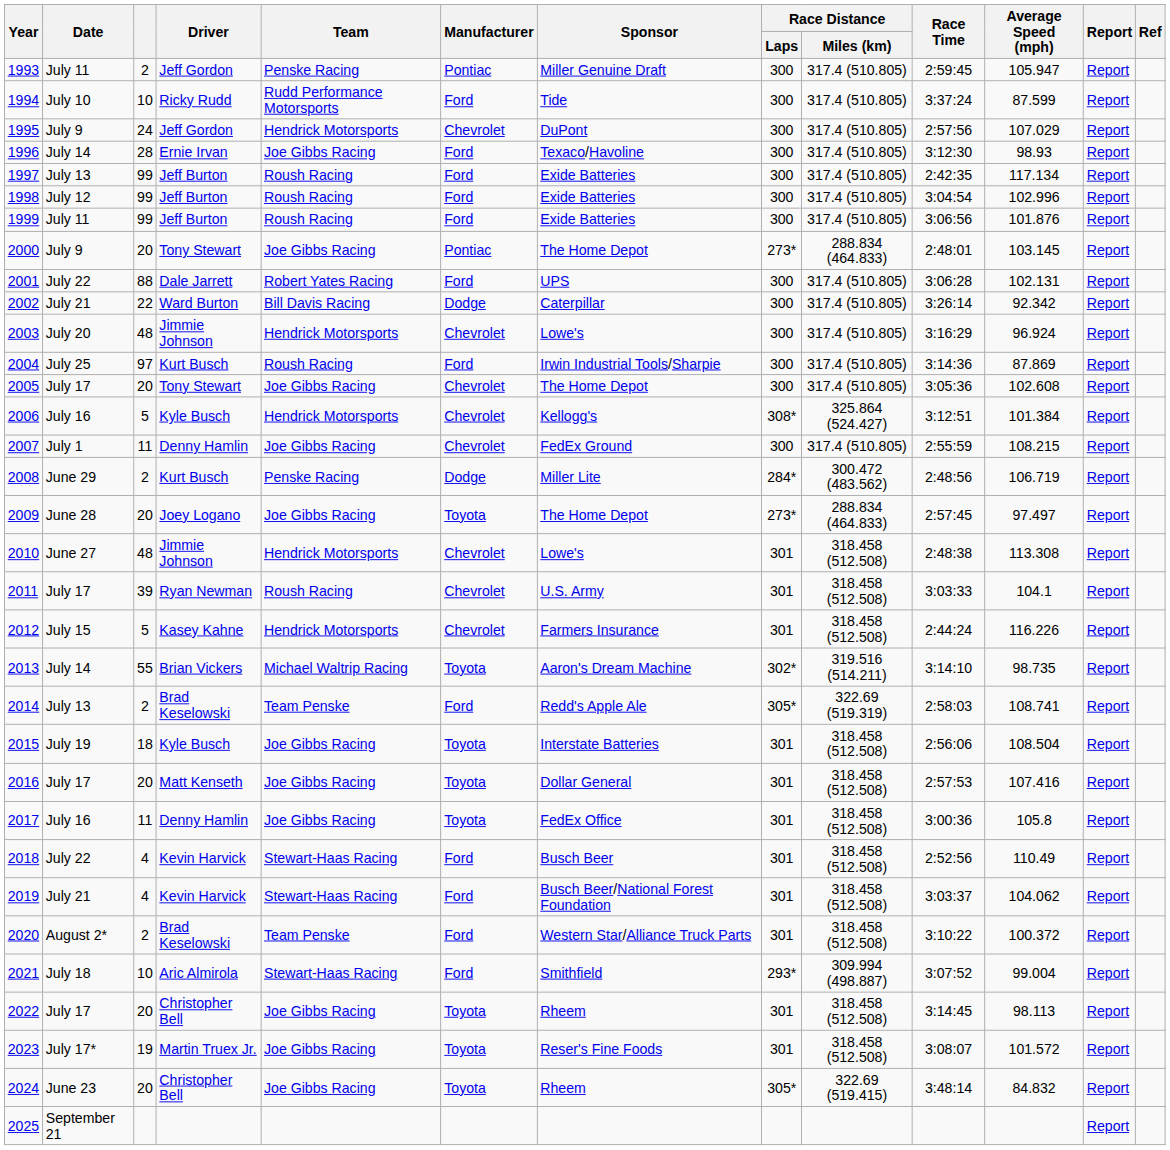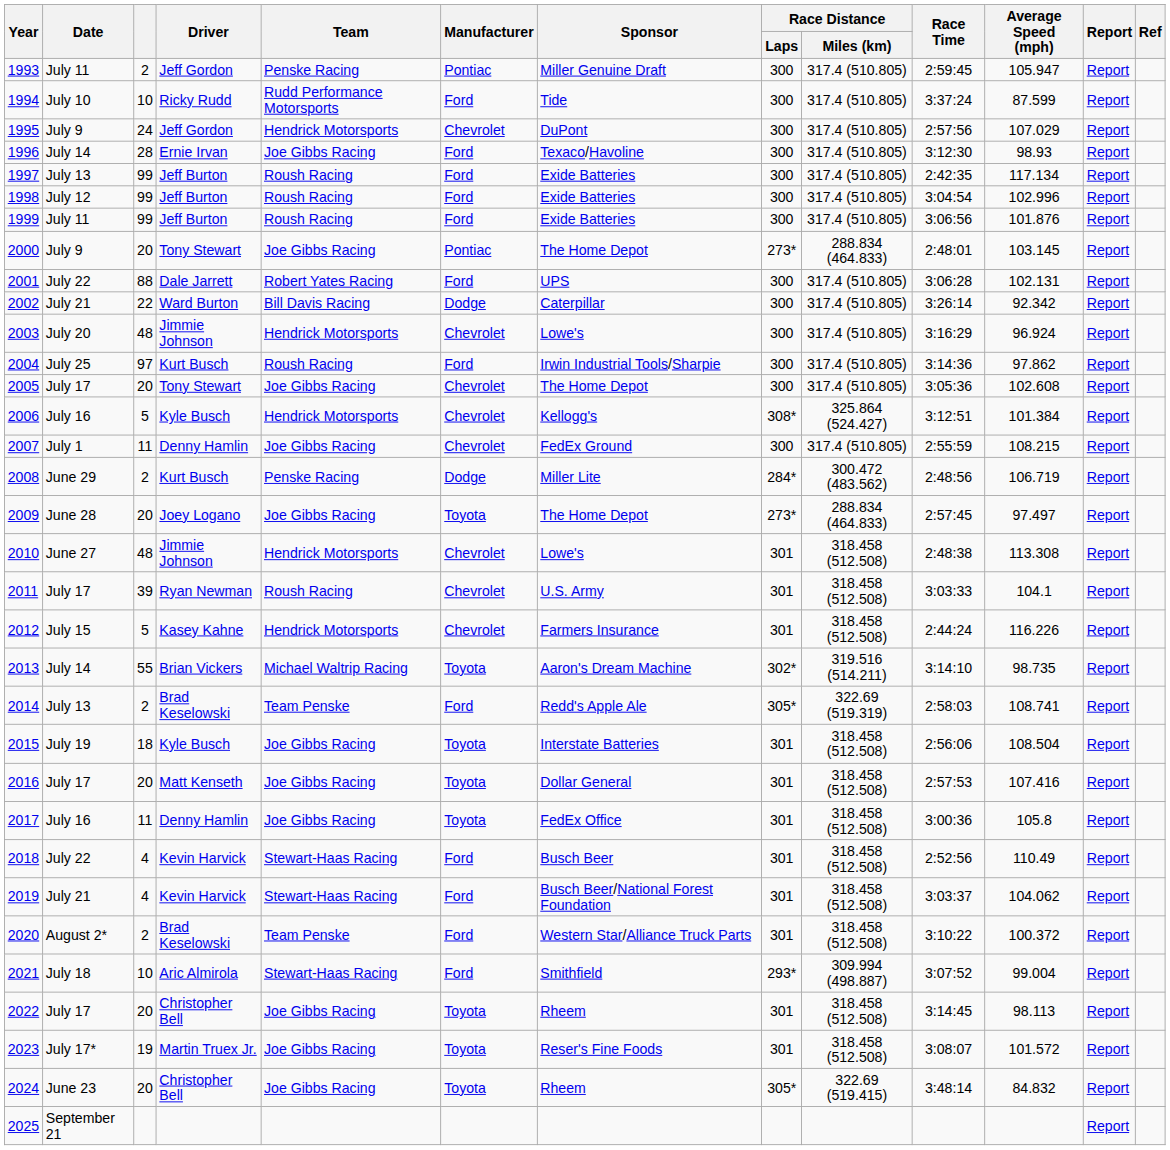 <table class="wikitable" style="font-size: 95%;">
 <tr>
 <th rowspan="2">Year</th>
 <th rowspan="2">Date</th>
 <th rowspan="2"></th>
 <th rowspan="2">Driver</th>
 <th rowspan="2">Team</th>
 <th rowspan="2">Manufacturer</th>
 <th rowspan="2">Sponsor</th>
 <th colspan="2">Race Distance</th>
 <th rowspan="2">Race Time</th>
 <th rowspan="2">Average Speed<br>(mph)</th>
 <th rowspan="2">Report</th>
 <th rowspan="2">Ref</th>
 </tr>
 <tr>
 <th>Laps</th>
 <th>Miles (km)</th>
 </tr>
 <tr>
 <td><a href='#'>1993</a></td>
 <td>July 11</td>
 <td align="center">2</td>
 <td><a href='#'>Jeff Gordon</a></td>
 <td><a href='#'>Penske Racing</a></td>
 <td><a href='#'>Pontiac</a></td>
 <td><a href='#'>Miller Genuine Draft</a></td>
 <td align="center">300</td>
 <td align="center">317.4 (510.805)</td>
 <td align="center">2:59:45</td>
 <td align="center">105.947</td>
 <td><a href='#'>Report</a></td>
 <td align="center"></td>
 </tr>
 <tr>
 <td><a href='#'>1994</a></td>
 <td>July 10</td>
 <td align="center">10</td>
 <td><a href='#'>Ricky Rudd</a></td>
 <td><a href='#'>Rudd Performance Motorsports</a></td>
 <td><a href='#'>Ford</a></td>
 <td><a href='#'>Tide</a></td>
 <td align="center">300</td>
 <td align="center">317.4 (510.805)</td>
 <td align="center">3:37:24</td>
 <td align="center">87.599</td>
 <td><a href='#'>Report</a></td>
 <td align="center"></td>
 </tr>
 <tr>
 <td><a href='#'>1995</a></td>
 <td>July 9</td>
 <td align="center">24</td>
 <td><a href='#'>Jeff Gordon</a></td>
 <td><a href='#'>Hendrick Motorsports</a></td>
 <td><a href='#'>Chevrolet</a></td>
 <td><a href='#'>DuPont</a></td>
 <td align="center">300</td>
 <td align="center">317.4 (510.805)</td>
 <td align="center">2:57:56</td>
 <td align="center">107.029</td>
 <td><a href='#'>Report</a></td>
 <td align="center"></td>
 </tr>
 <tr>
 <td><a href='#'>1996</a></td>
 <td>July 14</td>
 <td align="center">28</td>
 <td><a href='#'>Ernie Irvan</a></td>
 <td><a href='#'>Joe Gibbs Racing</a></td>
 <td><a href='#'>Ford</a></td>
 <td><a href='#'>Texaco</a>/<a href='#'>Havoline</a></td>
 <td align="center">300</td>
 <td align="center">317.4 (510.805)</td>
 <td align="center">3:12:30</td>
 <td align="center">98.93</td>
 <td><a href='#'>Report</a></td>
 <td align="center"></td>
 </tr>
 <tr>
 <td><a href='#'>1997</a></td>
 <td>July 13</td>
 <td align="center">99</td>
 <td><a href='#'>Jeff Burton</a></td>
 <td><a href='#'>Roush Racing</a></td>
 <td><a href='#'>Ford</a></td>
 <td><a href='#'>Exide Batteries</a></td>
 <td align="center">300</td>
 <td align="center">317.4 (510.805)</td>
 <td align="center">2:42:35</td>
 <td align="center">117.134</td>
 <td><a href='#'>Report</a></td>
 <td align="center"></td>
 </tr>
 <tr>
 <td><a href='#'>1998</a></td>
 <td>July 12</td>
 <td align="center">99</td>
 <td><a href='#'>Jeff Burton</a></td>
 <td><a href='#'>Roush Racing</a></td>
 <td><a href='#'>Ford</a></td>
 <td><a href='#'>Exide Batteries</a></td>
 <td align="center">300</td>
 <td align="center">317.4 (510.805)</td>
 <td align="center">3:04:54</td>
 <td align="center">102.996</td>
 <td><a href='#'>Report</a></td>
 <td align="center"></td>
 </tr>
 <tr>
 <td><a href='#'>1999</a></td>
 <td>July 11</td>
 <td align="center">99</td>
 <td><a href='#'>Jeff Burton</a></td>
 <td><a href='#'>Roush Racing</a></td>
 <td><a href='#'>Ford</a></td>
 <td><a href='#'>Exide Batteries</a></td>
 <td align="center">300</td>
 <td align="center">317.4 (510.805)</td>
 <td align="center">3:06:56</td>
 <td align="center">101.876</td>
 <td><a href='#'>Report</a></td>
 <td align="center"></td>
 </tr>
 <tr>
 <td><a href='#'>2000</a></td>
 <td>July 9</td>
 <td align="center">20</td>
 <td><a href='#'>Tony Stewart</a></td>
 <td><a href='#'>Joe Gibbs Racing</a></td>
 <td><a href='#'>Pontiac</a></td>
 <td><a href='#'>The Home Depot</a></td>
 <td align="center">273*</td>
 <td align="center">288.834 (464.833)</td>
 <td align="center">2:48:01</td>
 <td align="center">103.145</td>
 <td><a href='#'>Report</a></td>
 <td align="center"></td>
 </tr>
 <tr>
 <td><a href='#'>2001</a></td>
 <td>July 22</td>
 <td align="center">88</td>
 <td><a href='#'>Dale Jarrett</a></td>
 <td><a href='#'>Robert Yates Racing</a></td>
 <td><a href='#'>Ford</a></td>
 <td><a href='#'>UPS</a></td>
 <td align="center">300</td>
 <td align="center">317.4 (510.805)</td>
 <td align="center">3:06:28</td>
 <td align="center">102.131</td>
 <td><a href='#'>Report</a></td>
 <td align="center"></td>
 </tr>
 <tr>
 <td><a href='#'>2002</a></td>
 <td>July 21</td>
 <td align="center">22</td>
 <td><a href='#'>Ward Burton</a></td>
 <td><a href='#'>Bill Davis Racing</a></td>
 <td><a href='#'>Dodge</a></td>
 <td><a href='#'>Caterpillar</a></td>
 <td align="center">300</td>
 <td align="center">317.4 (510.805)</td>
 <td align="center">3:26:14</td>
 <td align="center">92.342</td>
 <td><a href='#'>Report</a></td>
 <td align="center"></td>
 </tr>
 <tr>
 <td><a href='#'>2003</a></td>
 <td>July 20</td>
 <td align="center">48</td>
 <td><a href='#'>Jimmie Johnson</a></td>
 <td><a href='#'>Hendrick Motorsports</a></td>
 <td><a href='#'>Chevrolet</a></td>
 <td><a href='#'>Lowe's</a></td>
 <td align="center">300</td>
 <td align="center">317.4 (510.805)</td>
 <td align="center">3:16:29</td>
 <td align="center">96.924</td>
 <td><a href='#'>Report</a></td>
 <td align="center"></td>
 </tr>
 <tr>
 <td><a href='#'>2004</a></td>
 <td>July 25</td>
 <td align="center">97</td>
 <td><a href='#'>Kurt Busch</a></td>
 <td><a href='#'>Roush Racing</a></td>
 <td><a href='#'>Ford</a></td>
 <td><a href='#'>Irwin Industrial Tools</a>/<a href='#'>Sharpie</a></td>
 <td align="center">300</td>
 <td align="center">317.4 (510.805)</td>
 <td align="center">3:14:36</td>
-<td align="center">87.869</td>
+<td align="center">97.862</td>
 <td><a href='#'>Report</a></td>
 <td align="center"></td>
 </tr>
 <tr>
 <td><a href='#'>2005</a></td>
 <td>July 17</td>
 <td align="center">20</td>
 <td><a href='#'>Tony Stewart</a></td>
 <td><a href='#'>Joe Gibbs Racing</a></td>
 <td><a href='#'>Chevrolet</a></td>
 <td><a href='#'>The Home Depot</a></td>
 <td align="center">300</td>
 <td align="center">317.4 (510.805)</td>
 <td align="center">3:05:36</td>
 <td align="center">102.608</td>
 <td><a href='#'>Report</a></td>
 <td align="center"></td>
 </tr>
 <tr>
 <td><a href='#'>2006</a></td>
 <td>July 16</td>
 <td align="center">5</td>
 <td><a href='#'>Kyle Busch</a></td>
 <td><a href='#'>Hendrick Motorsports</a></td>
 <td><a href='#'>Chevrolet</a></td>
 <td><a href='#'>Kellogg's</a></td>
 <td align="center">308*</td>
 <td align="center">325.864 (524.427)</td>
 <td align="center">3:12:51</td>
 <td align="center">101.384</td>
 <td><a href='#'>Report</a></td>
 <td align="center"></td>
 </tr>
 <tr>
 <td><a href='#'>2007</a></td>
 <td>July 1</td>
 <td align="center">11</td>
 <td><a href='#'>Denny Hamlin</a></td>
 <td><a href='#'>Joe Gibbs Racing</a></td>
 <td><a href='#'>Chevrolet</a></td>
 <td><a href='#'>FedEx Ground</a></td>
 <td align="center">300</td>
 <td align="center">317.4 (510.805)</td>
 <td align="center">2:55:59</td>
 <td align="center">108.215</td>
 <td><a href='#'>Report</a></td>
 <td align="center"></td>
 </tr>
 <tr>
 <td><a href='#'>2008</a></td>
 <td>June 29</td>
 <td align="center">2</td>
 <td><a href='#'>Kurt Busch</a></td>
 <td><a href='#'>Penske Racing</a></td>
 <td><a href='#'>Dodge</a></td>
 <td><a href='#'>Miller Lite</a></td>
 <td align="center">284*</td>
 <td align="center">300.472 (483.562)</td>
 <td align="center">2:48:56</td>
 <td align="center">106.719</td>
 <td><a href='#'>Report</a></td>
 <td align="center"></td>
 </tr>
 <tr>
 <td><a href='#'>2009</a></td>
 <td>June 28</td>
 <td align="center">20</td>
 <td><a href='#'>Joey Logano</a></td>
 <td><a href='#'>Joe Gibbs Racing</a></td>
 <td><a href='#'>Toyota</a></td>
 <td><a href='#'>The Home Depot</a></td>
 <td align="center">273*</td>
 <td align="center">288.834 (464.833)</td>
 <td align="center">2:57:45</td>
 <td align="center">97.497</td>
 <td><a href='#'>Report</a></td>
 <td align="center"></td>
 </tr>
 <tr>
 <td><a href='#'>2010</a></td>
 <td>June 27</td>
 <td align="center">48</td>
 <td><a href='#'>Jimmie Johnson</a></td>
 <td><a href='#'>Hendrick Motorsports</a></td>
 <td><a href='#'>Chevrolet</a></td>
 <td><a href='#'>Lowe's</a></td>
 <td align="center">301</td>
 <td align="center">318.458 (512.508)</td>
 <td align="center">2:48:38</td>
 <td align="center">113.308</td>
 <td><a href='#'>Report</a></td>
 <td align="center"></td>
 </tr>
 <tr>
 <td><a href='#'>2011</a></td>
 <td>July 17</td>
 <td align="center">39</td>
 <td><a href='#'>Ryan Newman</a></td>
 <td><a href='#'>Roush Racing</a></td>
 <td><a href='#'>Chevrolet</a></td>
 <td><a href='#'>U.S. Army</a></td>
 <td align="center">301</td>
 <td align="center">318.458 (512.508)</td>
 <td align="center">3:03:33</td>
 <td align="center">104.1</td>
 <td><a href='#'>Report</a></td>
 <td align="center"></td>
 </tr>
 <tr>
 <td><a href='#'>2012</a></td>
 <td>July 15</td>
 <td align="center">5</td>
 <td><a href='#'>Kasey Kahne</a></td>
 <td><a href='#'>Hendrick Motorsports</a></td>
 <td><a href='#'>Chevrolet</a></td>
 <td><a href='#'>Farmers Insurance</a></td>
 <td align="center">301</td>
 <td align="center">318.458 (512.508)</td>
 <td align="center">2:44:24</td>
 <td align="center">116.226</td>
 <td><a href='#'>Report</a></td>
 <td align="center"></td>
 </tr>
 <tr>
 <td><a href='#'>2013</a></td>
 <td>July 14</td>
 <td align="center">55</td>
 <td><a href='#'>Brian Vickers</a></td>
 <td><a href='#'>Michael Waltrip Racing</a></td>
 <td><a href='#'>Toyota</a></td>
 <td><a href='#'>Aaron's Dream Machine</a></td>
 <td align="center">302*</td>
 <td align="center">319.516 (514.211)</td>
 <td align="center">3:14:10</td>
 <td align="center">98.735</td>
 <td><a href='#'>Report</a></td>
 <td align="center"></td>
 </tr>
 <tr>
 <td><a href='#'>2014</a></td>
 <td>July 13</td>
 <td align="center">2</td>
 <td><a href='#'>Brad Keselowski</a></td>
 <td><a href='#'>Team Penske</a></td>
 <td><a href='#'>Ford</a></td>
 <td><a href='#'>Redd's Apple Ale</a></td>
 <td align="center">305*</td>
 <td align="center">322.69 (519.319)</td>
 <td align="center">2:58:03</td>
 <td align="center">108.741</td>
 <td><a href='#'>Report</a></td>
 <td align="center"></td>
 </tr>
 <tr>
 <td><a href='#'>2015</a></td>
 <td>July 19</td>
 <td align="center">18</td>
 <td><a href='#'>Kyle Busch</a></td>
 <td><a href='#'>Joe Gibbs Racing</a></td>
 <td><a href='#'>Toyota</a></td>
 <td><a href='#'>Interstate Batteries</a></td>
 <td align="center">301</td>
 <td align="center">318.458 (512.508)</td>
 <td align="center">2:56:06</td>
 <td align="center">108.504</td>
 <td><a href='#'>Report</a></td>
 <td align="center"></td>
 </tr>
 <tr>
 <td><a href='#'>2016</a></td>
 <td>July 17</td>
 <td align="center">20</td>
 <td><a href='#'>Matt Kenseth</a></td>
 <td><a href='#'>Joe Gibbs Racing</a></td>
 <td><a href='#'>Toyota</a></td>
 <td><a href='#'>Dollar General</a></td>
 <td align="center">301</td>
 <td align="center">318.458 (512.508)</td>
 <td align="center">2:57:53</td>
 <td align="center">107.416</td>
 <td><a href='#'>Report</a></td>
 <td align="center"></td>
 </tr>
 <tr>
 <td><a href='#'>2017</a></td>
 <td>July 16</td>
 <td align="center">11</td>
 <td><a href='#'>Denny Hamlin</a></td>
 <td><a href='#'>Joe Gibbs Racing</a></td>
 <td><a href='#'>Toyota</a></td>
 <td><a href='#'>FedEx Office</a></td>
 <td align="center">301</td>
 <td align="center">318.458 (512.508)</td>
 <td align="center">3:00:36</td>
 <td align="center">105.8</td>
 <td><a href='#'>Report</a></td>
 <td align="center"></td>
 </tr>
 <tr>
 <td><a href='#'>2018</a></td>
 <td>July 22</td>
 <td align="center">4</td>
 <td><a href='#'>Kevin Harvick</a></td>
 <td><a href='#'>Stewart-Haas Racing</a></td>
 <td><a href='#'>Ford</a></td>
 <td><a href='#'>Busch Beer</a></td>
 <td align="center">301</td>
 <td align="center">318.458 (512.508)</td>
 <td align="center">2:52:56</td>
 <td align="center">110.49</td>
 <td><a href='#'>Report</a></td>
 <td align="center"></td>
 </tr>
 <tr>
 <td><a href='#'>2019</a></td>
 <td>July 21</td>
 <td align="center">4</td>
 <td><a href='#'>Kevin Harvick</a></td>
 <td><a href='#'>Stewart-Haas Racing</a></td>
 <td><a href='#'>Ford</a></td>
 <td><a href='#'>Busch Beer</a>/<a href='#'>National Forest Foundation</a></td>
 <td align="center">301</td>
 <td align="center">318.458 (512.508)</td>
 <td align="center">3:03:37</td>
 <td align="center">104.062</td>
 <td><a href='#'>Report</a></td>
 <td align="center"></td>
 </tr>
 <tr>
 <td><a href='#'>2020</a></td>
 <td>August 2*</td>
 <td align="center">2</td>
 <td><a href='#'>Brad Keselowski</a></td>
 <td><a href='#'>Team Penske</a></td>
 <td><a href='#'>Ford</a></td>
 <td><a href='#'>Western Star</a>/<a href='#'>Alliance Truck Parts</a></td>
 <td align="center">301</td>
 <td align="center">318.458 (512.508)</td>
 <td align="center">3:10:22</td>
 <td align="center">100.372</td>
 <td><a href='#'>Report</a></td>
 <td align="center"></td>
 </tr>
 <tr>
 <td><a href='#'>2021</a></td>
 <td>July 18</td>
 <td align="center">10</td>
 <td><a href='#'>Aric Almirola</a></td>
 <td><a href='#'>Stewart-Haas Racing</a></td>
 <td><a href='#'>Ford</a></td>
 <td><a href='#'>Smithfield</a></td>
 <td align="center">293*</td>
 <td align="center">309.994 (498.887)</td>
 <td align="center">3:07:52</td>
 <td align="center">99.004</td>
 <td><a href='#'>Report</a></td>
 <td align="center"></td>
 </tr>
 <tr>
 <td><a href='#'>2022</a></td>
 <td>July 17</td>
 <td align="center">20</td>
 <td><a href='#'>Christopher Bell</a></td>
 <td><a href='#'>Joe Gibbs Racing</a></td>
 <td><a href='#'>Toyota</a></td>
 <td><a href='#'>Rheem</a></td>
 <td align="center">301</td>
 <td align="center">318.458 (512.508)</td>
 <td align="center">3:14:45</td>
 <td align="center">98.113</td>
 <td><a href='#'>Report</a></td>
 <td align="center"></td>
 </tr>
 <tr>
 <td><a href='#'>2023</a></td>
 <td>July 17*</td>
 <td align="center">19</td>
 <td><a href='#'>Martin Truex Jr.</a></td>
 <td><a href='#'>Joe Gibbs Racing</a></td>
 <td><a href='#'>Toyota</a></td>
 <td><a href='#'>Reser's Fine Foods</a></td>
 <td align="center">301</td>
 <td align="center">318.458 (512.508)</td>
 <td align="center">3:08:07</td>
 <td align="center">101.572</td>
 <td><a href='#'>Report</a></td>
 <td align="center"></td>
 </tr>
 <tr>
 <td><a href='#'>2024</a></td>
 <td>June 23</td>
 <td align="center">20</td>
 <td><a href='#'>Christopher Bell</a></td>
 <td><a href='#'>Joe Gibbs Racing</a></td>
 <td><a href='#'>Toyota</a></td>
 <td><a href='#'>Rheem</a></td>
 <td align="center">305*</td>
 <td align="center">322.69 (519.415)</td>
 <td align="center">3:48:14</td>
 <td align="center">84.832</td>
 <td><a href='#'>Report</a></td>
 <td align="center"></td>
 </tr>
 <tr>
 <td><a href='#'>2025</a></td>
 <td>September 21</td>
 <td align="center"></td>
 <td></td>
 <td></td>
 <td></td>
 <td></td>
 <td align="center"></td>
 <td align="center"></td>
 <td align="center"></td>
 <td align="center"></td>
 <td><a href='#'>Report</a></td>
 <td align="center"></td>
 </tr>
 </table>
